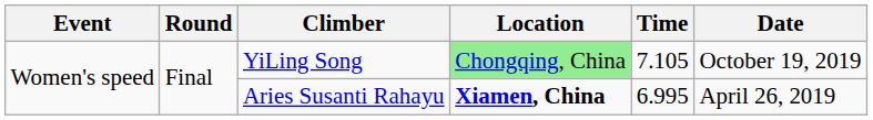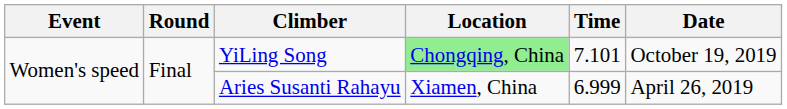 <table class="wikitable">
 <tr>
 <th>Event</th>
 <th>Round</th>
 <th>Climber</th>
 <th>Location</th>
 <th>Time</th>
 <th>Date</th>
 </tr>
 <tr>
 <td rowspan="2">Women's speed</td>
 <td rowspan="2">Final</td>
 <td> <a href='#'>YiLing Song</a></td>
 <td style="background: lightgreen;"><a href='#'>Chongqing</a>, China</td>
-<td>7.105</td>
+<td>7.101</td>
 <td>October 19, 2019</td>
 </tr>
 <tr>
 <td> <a href='#'>Aries Susanti Rahayu</a></td>
-<td><strong><a href='#'>Xiamen</a>, China</strong></td>
-<td>6.995</td>
+<td><a href='#'>Xiamen</a>, China</td>
+<td>6.999</td>
 <td>April 26, 2019</td>
 </tr>
 </table>
